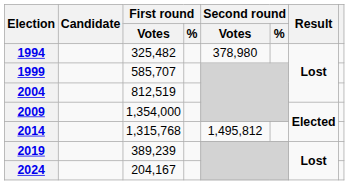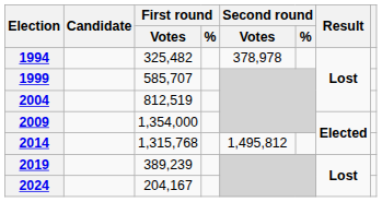 <table class=wikitable style=text-align:center>
 <tr>
 <th rowspan="2"><strong>Election</strong></th>
 <th rowspan="2"><strong>Candidate</strong></th>
 <th colspan="2" scope="col">First round</th>
 <th colspan="2">Second round</th>
 <th rowspan="2">Result</th>
 <th rowspan="2"></th>
 </tr>
 <tr>
 <th><strong>Votes</strong></th>
 <th><strong>%</strong></th>
 <th><strong>Votes</strong></th>
 <th><strong>%</strong></th>
 </tr>
 <tr>
 <th><a href='#'>1994</a></th>
 <td></td>
 <td>325,482</td>
 <td></td>
-<td>378,980</td>
+<td>378,978</td>
 <td></td>
 <td rowspan="3"><strong>Lost</strong> </td>
 <td></td>
 </tr>
 <tr>
 <th><a href='#'>1999</a></th>
 <td></td>
 <td>585,707</td>
 <td></td>
 <td colspan="2" rowspan="3" bgcolor="lightgrey"></td>
 <td></td>
 </tr>
 <tr>
 <th><a href='#'>2004</a></th>
 <td></td>
 <td>812,519</td>
 <td></td>
 <td></td>
 </tr>
 <tr>
 <th><a href='#'>2009</a></th>
 <td></td>
 <td>1,354,000</td>
 <td></td>
 <td rowspan="2"><strong>Elected</strong> </td>
 <td></td>
 </tr>
 <tr>
 <th><a href='#'>2014</a></th>
 <td></td>
 <td>1,315,768</td>
 <td></td>
 <td>1,495,812</td>
 <td></td>
 <td></td>
 </tr>
 <tr>
 <th><a href='#'>2019</a></th>
 <td></td>
 <td>389,239</td>
 <td></td>
 <td bgcolor=lightgrey colspan=2 rowspan=2></td>
 <td rowspan=2><strong>Lost</strong> </td>
 <td></td>
 </tr>
 <tr>
 <th><a href='#'>2024</a></th>
 <td></td>
 <td>204,167</td>
 <td></td>
 <td></td>
 </tr>
 </table>
